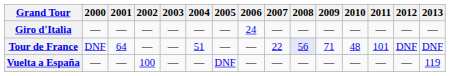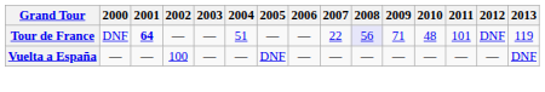 <table class="wikitable plainrowheaders">
 <tr>
 <th scope="col"><a href='#'>Grand Tour</a></th>
 <th scope="col">2000</th>
 <th scope="col">2001</th>
 <th scope="col">2002</th>
 <th scope="col">2003</th>
 <th scope="col">2004</th>
 <th scope="col">2005</th>
 <th scope="col">2006</th>
 <th scope="col">2007</th>
 <th scope="col">2008</th>
 <th scope="col">2009</th>
 <th scope="col">2010</th>
 <th scope="col">2011</th>
 <th scope="col">2012</th>
 <th scope="col">2013</th>
 </tr>
 <tr style="text-align:center;">
-<th scope="row"> <a href='#'>Giro d'Italia</a></th>
-<td>—</td>
-<td>—</td>
-<td>—</td>
-<td>—</td>
-<td>—</td>
-<td>—</td>
-<td style="text-align:center;"><a href='#'>24</a></td>
-<td>—</td>
-<td>—</td>
-<td>—</td>
-<td>—</td>
-<td>—</td>
-<td>—</td>
-<td>—</td>
-</tr>
-<tr style="text-align:center;">
 <th scope="row"> <a href='#'>Tour de France</a></th>
 <td style="text-align:center;"><a href='#'>DNF</a></td>
-<td style="text-align:center;"><a href='#'>64</a></td>
+<td style="text-align:center;"><strong><a href='#'>64</a></strong></td>
 <td>—</td>
 <td>—</td>
 <td style="text-align:center;"><a href='#'>51</a></td>
 <td>—</td>
 <td>—</td>
 <td style="text-align:center;"><a href='#'>22</a></td>
 <td style="background: lavender; text-align:center;"><a href='#'>56</a></td>
 <td style="text-align:center;"><a href='#'>71</a></td>
 <td style="text-align:center;"><a href='#'>48</a></td>
 <td style="text-align:center;"><a href='#'>101</a></td>
 <td style="text-align:center;"><a href='#'>DNF</a></td>
-<td style="text-align:center;"><a href='#'>DNF</a></td>
+<td style="text-align:center;"><a href='#'>119</a></td>
 </tr>
 <tr style="text-align:center;">
 <th scope="row"> <a href='#'>Vuelta a España</a></th>
 <td>—</td>
 <td>—</td>
 <td style="text-align:center;"><a href='#'>100</a></td>
 <td>—</td>
 <td>—</td>
 <td style="text-align:center;"><a href='#'>DNF</a></td>
 <td>—</td>
 <td>—</td>
 <td>—</td>
 <td>—</td>
 <td>—</td>
 <td>—</td>
 <td>—</td>
-<td style="text-align:center;"><a href='#'>119</a></td>
+<td style="text-align:center;"><a href='#'>DNF</a></td>
 </tr>
 </table>
